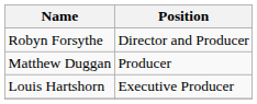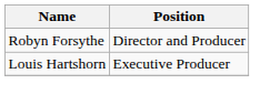 <table class="wikitable">
 <tr>
 <th>Name</th>
 <th>Position</th>
 </tr>
 <tr>
 <td>Robyn Forsythe</td>
 <td>Director and Producer</td>
 </tr>
 <tr>
-<td>Matthew Duggan</td>
-<td>Producer</td>
-</tr>
-<tr>
 <td>Louis Hartshorn</td>
 <td>Executive Producer</td>
 </tr>
 <tr>
 </tr>
 </table>
